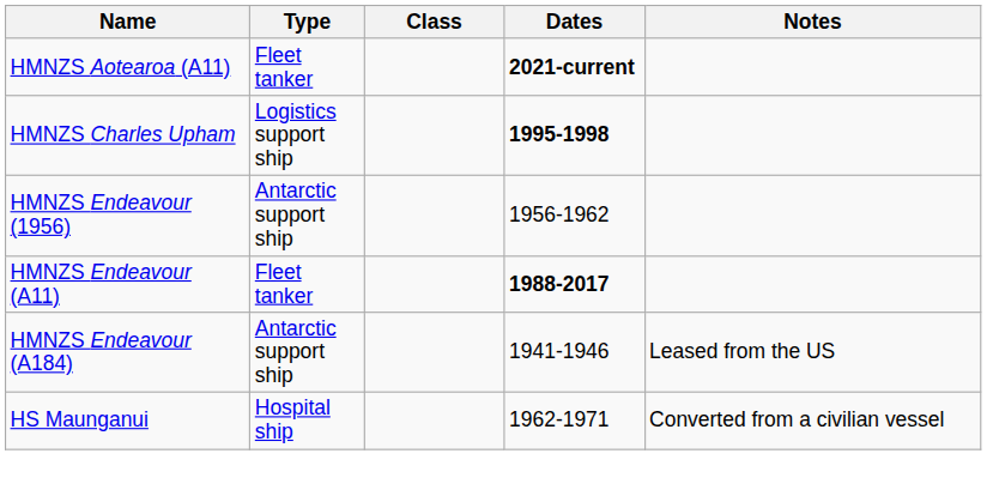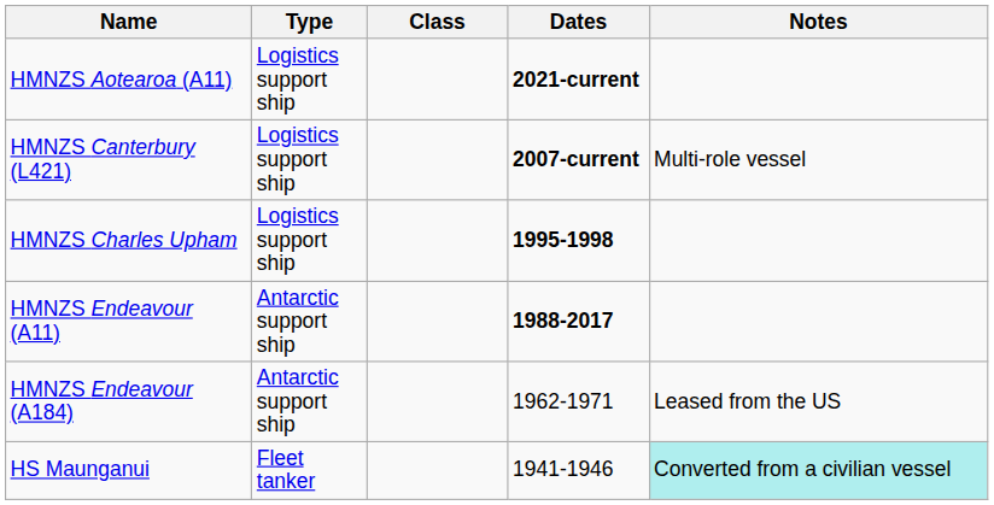 <table class="wikitable">
 <tr>
 <th width="180">Name</th>
 <th width="80">Type</th>
 <th width="100">Class</th>
 <th width="100">Dates</th>
 <th width="250">Notes</th>
 </tr>
 <tr>
 <td><a href='#'>HMNZS <em>Aotearoa</em> (A11)</a></td>
-<td><a href='#'>Fleet tanker</a></td>
+<td><a href='#'>Logistics</a> support ship</td>
 <td> </td>
 <td><strong>2021-current</strong></td>
 <td></td>
+</tr>
+<tr>
+<td><a href='#'>HMNZS <em>Canterbury</em> (L421)</a></td>
+<td><a href='#'>Logistics</a> support ship</td>
+<td> </td>
+<td><strong>2007-current</strong></td>
+<td>Multi-role vessel</td>
 </tr>
 <tr>
 <td><a href='#'>HMNZS <em>Charles Upham</em></a></td>
 <td><a href='#'>Logistics</a> support ship</td>
 <td> </td>
 <td><strong>1995-1998</strong></td>
 <td></td>
 </tr>
 <tr>
-<td><a href='#'>HMNZS <em>Endeavour</em> (1956)</a></td>
+<td><a href='#'>HMNZS <em>Endeavour</em> (A11)</a></td>
 <td><a href='#'>Antarctic</a> support ship</td>
-<td> </td>
-<td>1956-1962</td>
-<td> </td>
-</tr>
-<tr>
-<td><a href='#'>HMNZS <em>Endeavour</em> (A11)</a></td>
-<td><a href='#'>Fleet tanker</a></td>
 <td> </td>
 <td><strong>1988-2017</strong></td>
 <td> </td>
 </tr>
 <tr>
 <td><a href='#'>HMNZS <em>Endeavour</em> (A184)</a></td>
 <td><a href='#'>Antarctic</a> support ship</td>
 <td> </td>
-<td>1941-1946</td>
+<td>1962-1971</td>
 <td>Leased from the US</td>
 </tr>
 <tr>
 <td><a href='#'>HS Maunganui</a></td>
-<td><a href='#'>Hospital ship</a></td>
+<td><a href='#'>Fleet tanker</a></td>
 <td></td>
-<td>1962-1971</td>
-<td>Converted from a civilian vessel</td>
+<td>1941-1946</td>
+<td style="background: paleturquoise;">Converted from a civilian vessel</td>
 </tr>
 </table>
